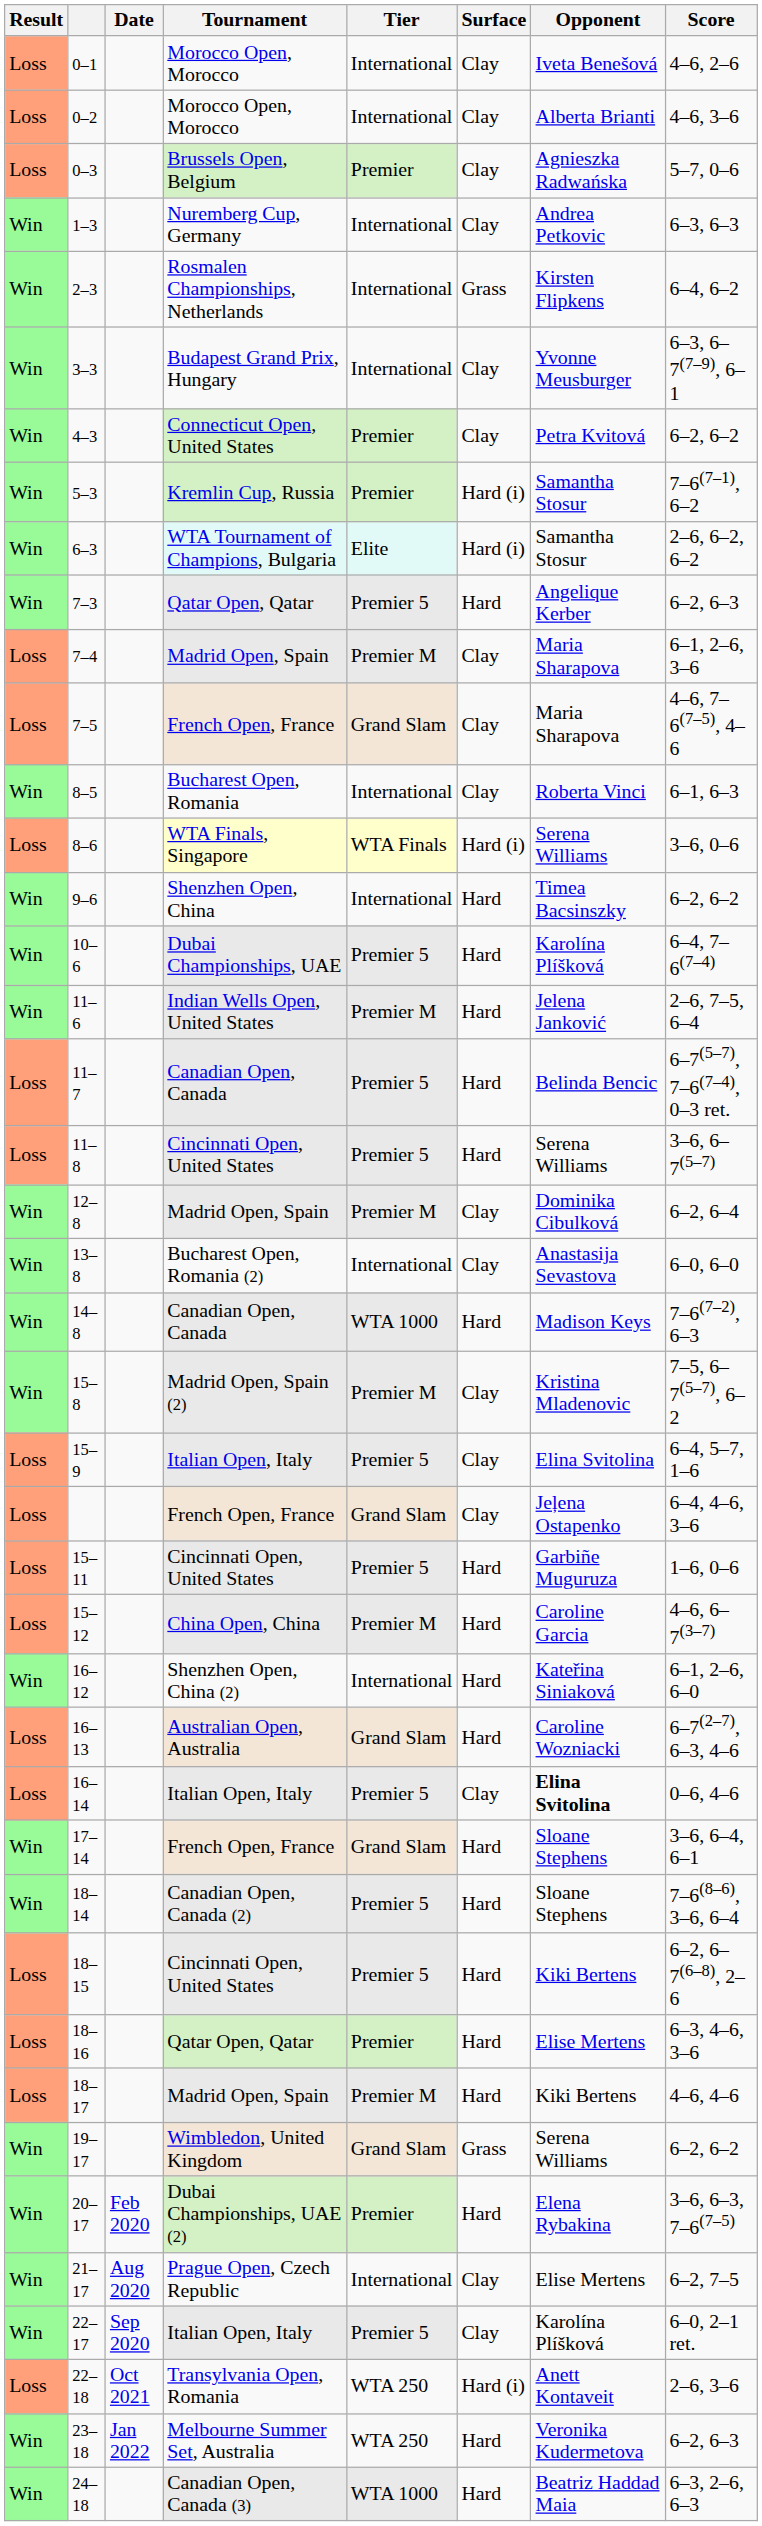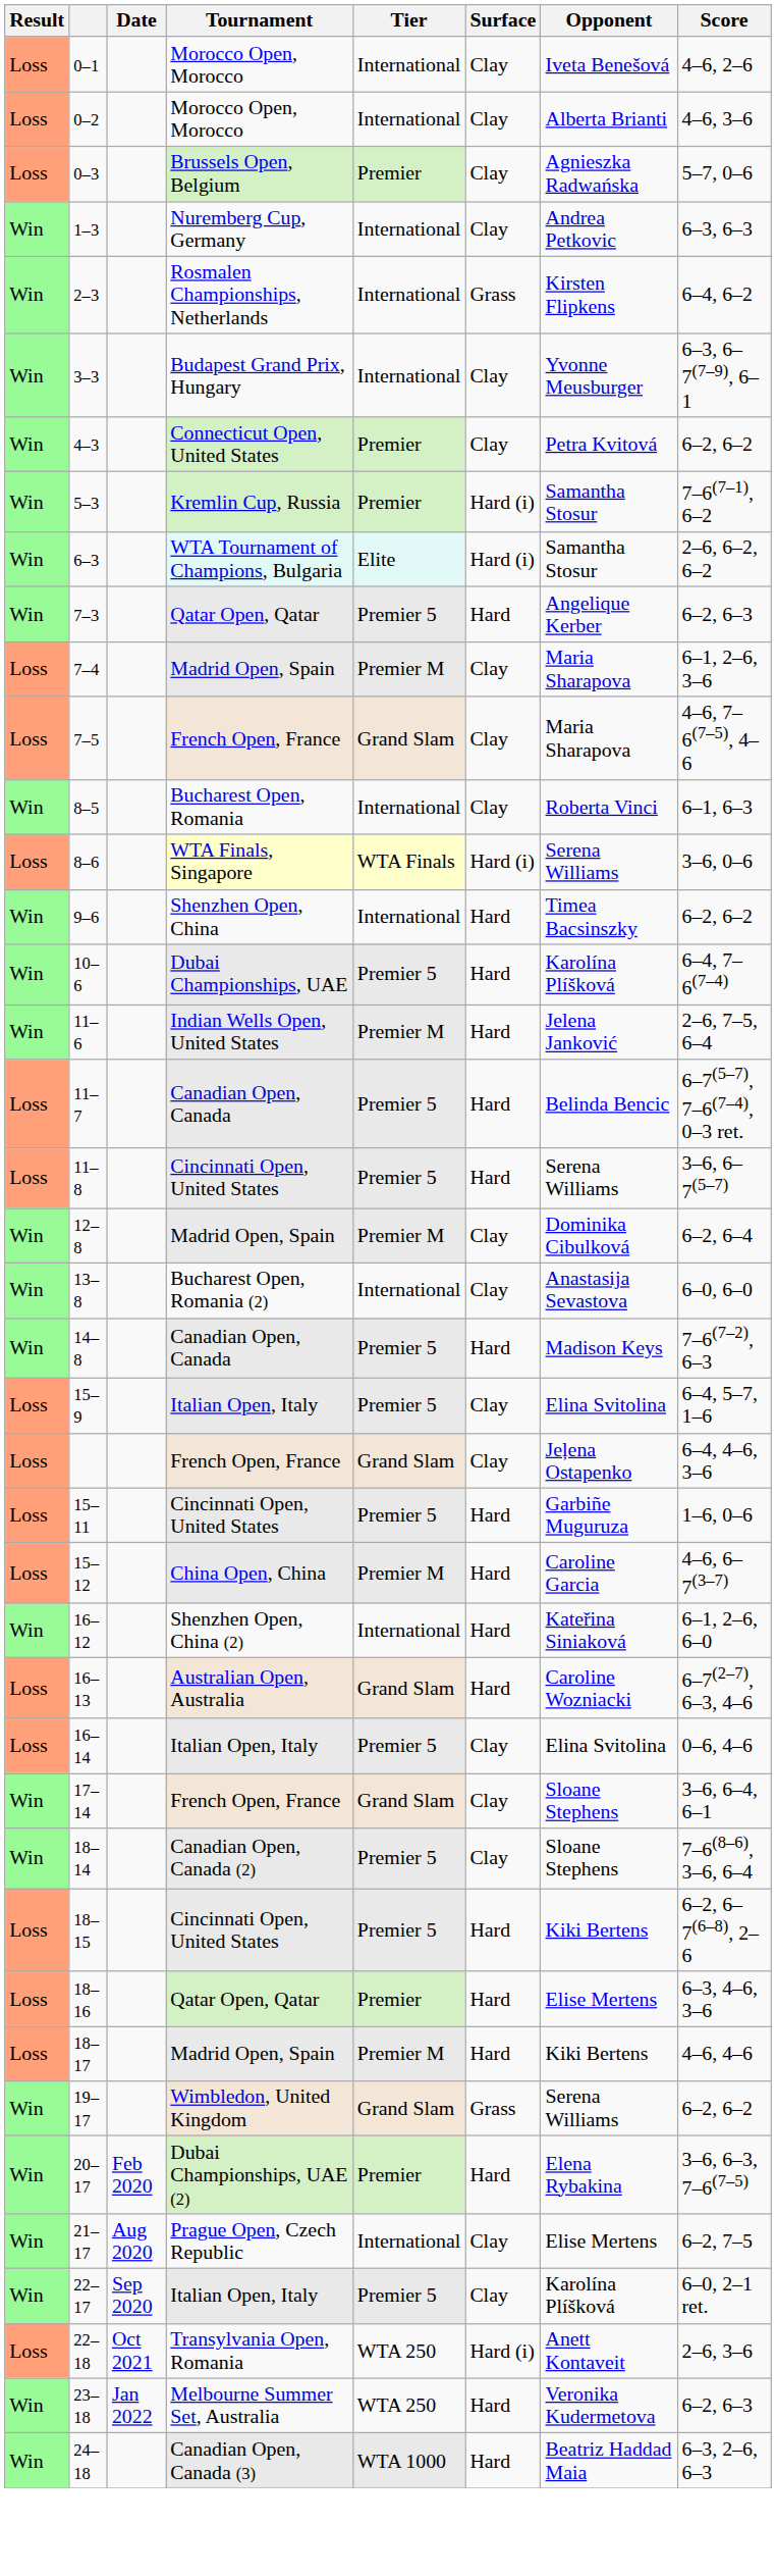 <table class="sortable wikitable">
 <tr>
 <th>Result</th>
 <th class="unsortable"></th>
 <th>Date</th>
 <th>Tournament</th>
 <th>Tier</th>
 <th>Surface</th>
 <th>Opponent</th>
 <th class="unsortable">Score</th>
 </tr>
 <tr>
 <td style="background:#ffa07a;">Loss</td>
 <td><small>0–1</small></td>
 <td><a href='#'></a></td>
 <td><a href='#'>Morocco Open</a>, Morocco</td>
 <td>International</td>
 <td>Clay</td>
 <td> <a href='#'>Iveta Benešová</a></td>
 <td>4–6, 2–6</td>
 </tr>
 <tr>
 <td style="background:#ffa07a;">Loss</td>
 <td><small>0–2</small></td>
 <td><a href='#'></a></td>
 <td>Morocco Open, Morocco</td>
 <td>International</td>
 <td>Clay</td>
 <td> <a href='#'>Alberta Brianti</a></td>
 <td>4–6, 3–6</td>
 </tr>
 <tr>
 <td style="background:#ffa07a;">Loss</td>
 <td><small>0–3</small></td>
 <td><a href='#'></a></td>
 <td style="background:#d4f1c5;"><a href='#'>Brussels Open</a>, Belgium</td>
 <td style="background:#d4f1c5;">Premier</td>
 <td>Clay</td>
 <td> <a href='#'>Agnieszka Radwańska</a></td>
 <td>5–7, 0–6</td>
 </tr>
 <tr>
 <td style="background:#98fb98;">Win</td>
 <td><small>1–3</small></td>
 <td><a href='#'></a></td>
 <td><a href='#'>Nuremberg Cup</a>, Germany</td>
 <td>International</td>
 <td>Clay</td>
 <td> <a href='#'>Andrea Petkovic</a></td>
 <td>6–3, 6–3</td>
 </tr>
 <tr>
 <td style="background:#98fb98;">Win</td>
 <td><small>2–3</small></td>
 <td><a href='#'></a></td>
 <td><a href='#'>Rosmalen Championships</a>, Netherlands</td>
 <td>International</td>
 <td>Grass</td>
 <td> <a href='#'>Kirsten Flipkens</a></td>
 <td>6–4, 6–2</td>
 </tr>
 <tr>
 <td style="background:#98fb98;">Win</td>
 <td><small>3–3</small></td>
 <td><a href='#'></a></td>
 <td><a href='#'>Budapest Grand Prix</a>, Hungary</td>
 <td>International</td>
 <td>Clay</td>
 <td> <a href='#'>Yvonne Meusburger</a></td>
 <td>6–3, 6–7<sup>(7–9)</sup>, 6–1</td>
 </tr>
 <tr>
 <td style="background:#98fb98;">Win</td>
 <td><small>4–3</small></td>
 <td><a href='#'></a></td>
 <td style="background:#d4f1c5;"><a href='#'>Connecticut Open</a>, United States</td>
 <td style="background:#d4f1c5;">Premier</td>
 <td>Clay</td>
 <td> <a href='#'>Petra Kvitová</a></td>
 <td>6–2, 6–2</td>
 </tr>
 <tr>
 <td style="background:#98fb98;">Win</td>
 <td><small>5–3</small></td>
 <td><a href='#'></a></td>
 <td style="background:#d4f1c5;"><a href='#'>Kremlin Cup</a>, Russia</td>
 <td style="background:#d4f1c5;">Premier</td>
 <td>Hard (i)</td>
 <td> <a href='#'>Samantha Stosur</a></td>
 <td>7–6<sup>(7–1)</sup>, 6–2</td>
 </tr>
 <tr>
 <td style="background:#98fb98;">Win</td>
 <td><small>6–3</small></td>
 <td><a href='#'></a></td>
 <td style="background:#e2faf7;"><a href='#'>WTA Tournament of Champions</a>, Bulgaria</td>
 <td style="background:#e2faf7;">Elite</td>
 <td>Hard (i)</td>
 <td> Samantha Stosur</td>
 <td>2–6, 6–2, 6–2</td>
 </tr>
 <tr>
 <td style="background:#98fb98;">Win</td>
 <td><small>7–3</small></td>
 <td><a href='#'></a></td>
 <td style="background:#e9e9e9;"><a href='#'>Qatar Open</a>, Qatar</td>
 <td style="background:#e9e9e9;">Premier 5</td>
 <td>Hard</td>
 <td> <a href='#'>Angelique Kerber</a></td>
 <td>6–2, 6–3</td>
 </tr>
 <tr>
 <td style="background:#ffa07a;">Loss</td>
 <td><small>7–4</small></td>
 <td><a href='#'></a></td>
 <td style="background:#e9e9e9;"><a href='#'>Madrid Open</a>, Spain</td>
 <td style="background:#e9e9e9;">Premier M</td>
 <td>Clay</td>
 <td> <a href='#'>Maria Sharapova</a></td>
 <td>6–1, 2–6, 3–6</td>
 </tr>
 <tr>
 <td style="background:#ffa07a;">Loss</td>
 <td><small>7–5</small></td>
 <td><a href='#'></a></td>
 <td style="background:#f3e6d7;"><a href='#'>French Open</a>, France</td>
 <td style="background:#f3e6d7;">Grand Slam</td>
 <td>Clay</td>
 <td> Maria Sharapova</td>
 <td>4–6, 7–6<sup>(7–5)</sup>, 4–6</td>
 </tr>
 <tr>
 <td style="background:#98fb98;">Win</td>
 <td><small>8–5</small></td>
 <td><a href='#'></a></td>
 <td><a href='#'>Bucharest Open</a>, Romania</td>
 <td>International</td>
 <td>Clay</td>
 <td> <a href='#'>Roberta Vinci</a></td>
 <td>6–1, 6–3</td>
 </tr>
 <tr>
 <td style="background:#ffa07a;">Loss</td>
 <td><small>8–6</small></td>
 <td><a href='#'></a></td>
 <td style="background:#ffc;"><a href='#'>WTA Finals</a>, Singapore</td>
 <td style="background:#ffc;">WTA Finals</td>
 <td>Hard (i)</td>
 <td> <a href='#'>Serena Williams</a></td>
 <td>3–6, 0–6</td>
 </tr>
 <tr>
 <td style="background:#98fb98;">Win</td>
 <td><small>9–6</small></td>
 <td><a href='#'></a></td>
 <td><a href='#'>Shenzhen Open</a>, China</td>
 <td>International</td>
 <td>Hard</td>
 <td> <a href='#'>Timea Bacsinszky</a></td>
 <td>6–2, 6–2</td>
 </tr>
 <tr>
 <td style="background:#98fb98;">Win</td>
 <td><small>10–6</small></td>
 <td><a href='#'></a></td>
 <td style="background:#e9e9e9;"><a href='#'>Dubai Championships</a>, UAE</td>
 <td style="background:#e9e9e9;">Premier 5</td>
 <td>Hard</td>
 <td> <a href='#'>Karolína Plíšková</a></td>
 <td>6–4, 7–6<sup>(7–4)</sup></td>
 </tr>
 <tr>
 <td style="background:#98fb98;">Win</td>
 <td><small>11–6</small></td>
 <td><a href='#'></a></td>
 <td style="background:#e9e9e9;"><a href='#'>Indian Wells Open</a>, United States</td>
 <td style="background:#e9e9e9;">Premier M</td>
 <td>Hard</td>
 <td> <a href='#'>Jelena Janković</a></td>
 <td>2–6, 7–5, 6–4</td>
 </tr>
 <tr>
 <td style="background:#ffa07a;">Loss</td>
 <td><small>11–7</small></td>
 <td><a href='#'></a></td>
 <td style="background:#e9e9e9;"><a href='#'>Canadian Open</a>, Canada</td>
 <td style="background:#e9e9e9;">Premier 5</td>
 <td>Hard</td>
 <td> <a href='#'>Belinda Bencic</a></td>
 <td>6–7<sup>(5–7)</sup>, 7–6<sup>(7–4)</sup>, 0–3 ret.</td>
 </tr>
 <tr>
 <td style="background:#ffa07a;">Loss</td>
 <td><small>11–8</small></td>
 <td><a href='#'></a></td>
 <td style="background:#e9e9e9;"><a href='#'>Cincinnati Open</a>, United States</td>
 <td style="background:#e9e9e9;">Premier 5</td>
 <td>Hard</td>
 <td> Serena Williams</td>
 <td>3–6, 6–7<sup>(5–7)</sup></td>
 </tr>
 <tr>
 <td style="background:#98fb98;">Win</td>
 <td><small>12–8</small></td>
 <td><a href='#'></a></td>
 <td style="background:#e9e9e9;">Madrid Open, Spain</td>
 <td style="background:#e9e9e9;">Premier M</td>
 <td>Clay</td>
 <td> <a href='#'>Dominika Cibulková</a></td>
 <td>6–2, 6–4</td>
 </tr>
 <tr>
 <td style="background:#98fb98;">Win</td>
 <td><small>13–8</small></td>
 <td><a href='#'></a></td>
 <td>Bucharest Open, Romania <small>(2)</small></td>
 <td>International</td>
 <td>Clay</td>
 <td> <a href='#'>Anastasija Sevastova</a></td>
 <td>6–0, 6–0</td>
 </tr>
 <tr>
 <td style="background:#98fb98;">Win</td>
 <td><small>14–8</small></td>
 <td><a href='#'></a></td>
 <td style="background:#e9e9e9;">Canadian Open, Canada</td>
-<td style="background:#e9e9e9;">WTA 1000</td>
+<td style="background:#e9e9e9;">Premier 5</td>
 <td>Hard</td>
 <td> <a href='#'>Madison Keys</a></td>
 <td>7–6<sup>(7–2)</sup>, 6–3</td>
-</tr>
-<tr>
-<td style="background:#98fb98;">Win</td>
-<td><small>15–8</small></td>
-<td><a href='#'></a></td>
-<td style="background:#e9e9e9;">Madrid Open, Spain <small>(2)</small></td>
-<td style="background:#e9e9e9;">Premier M</td>
-<td>Clay</td>
-<td> <a href='#'>Kristina Mladenovic</a></td>
-<td>7–5, 6–7<sup>(5–7)</sup>, 6–2</td>
 </tr>
 <tr>
 <td style="background:#ffa07a;">Loss</td>
 <td><small>15–9</small></td>
 <td><a href='#'></a></td>
 <td style="background:#e9e9e9;"><a href='#'>Italian Open</a>, Italy</td>
 <td style="background:#e9e9e9;">Premier 5</td>
 <td>Clay</td>
 <td> <a href='#'>Elina Svitolina</a></td>
 <td>6–4, 5–7, 1–6</td>
 </tr>
 <tr>
 <td style="background:#ffa07a;">Loss</td>
 <td><small></small></td>
 <td><a href='#'></a></td>
 <td style="background:#f3e6d7;">French Open, France</td>
 <td style="background:#f3e6d7;">Grand Slam</td>
 <td>Clay</td>
 <td> <a href='#'>Jeļena Ostapenko</a></td>
 <td>6–4, 4–6, 3–6</td>
 </tr>
 <tr>
 <td style="background:#ffa07a;">Loss</td>
 <td><small>15–11</small></td>
 <td><a href='#'></a></td>
 <td style="background:#e9e9e9;">Cincinnati Open, United States</td>
 <td style="background:#e9e9e9;">Premier 5</td>
 <td>Hard</td>
 <td> <a href='#'>Garbiñe Muguruza</a></td>
 <td>1–6, 0–6</td>
 </tr>
 <tr>
 <td style="background:#ffa07a;">Loss</td>
 <td><small>15–12</small></td>
 <td><a href='#'></a></td>
 <td style="background:#e9e9e9;"><a href='#'>China Open</a>, China</td>
 <td style="background:#e9e9e9;">Premier M</td>
 <td>Hard</td>
 <td> <a href='#'>Caroline Garcia</a></td>
 <td>4–6, 6–7<sup>(3–7)</sup></td>
 </tr>
 <tr>
 <td style="background:#98fb98;">Win</td>
 <td><small>16–12</small></td>
 <td><a href='#'></a></td>
 <td>Shenzhen Open, China <small>(2)</small></td>
 <td>International</td>
 <td>Hard</td>
 <td> <a href='#'>Kateřina Siniaková</a></td>
 <td>6–1, 2–6, 6–0</td>
 </tr>
 <tr>
 <td style="background:#ffa07a;">Loss</td>
 <td><small>16–13</small></td>
 <td><a href='#'></a></td>
 <td style="background:#f3e6d7;"><a href='#'>Australian Open</a>, Australia</td>
 <td style="background:#f3e6d7;">Grand Slam</td>
 <td>Hard</td>
 <td> <a href='#'>Caroline Wozniacki</a></td>
 <td>6–7<sup>(2–7)</sup>, 6–3, 4–6</td>
 </tr>
 <tr>
 <td style="background:#ffa07a;">Loss</td>
 <td><small>16–14</small></td>
 <td><a href='#'></a></td>
 <td style="background:#e9e9e9;">Italian Open, Italy</td>
 <td style="background:#e9e9e9;">Premier 5</td>
 <td>Clay</td>
-<td><strong> Elina Svitolina</strong></td>
+<td> Elina Svitolina</td>
 <td>0–6, 4–6</td>
 </tr>
 <tr>
 <td style="background:#98fb98;">Win</td>
 <td><small>17–14</small></td>
 <td><a href='#'></a></td>
 <td style="background:#f3e6d7;">French Open, France</td>
 <td style="background:#f3e6d7;">Grand Slam</td>
-<td>Hard</td>
+<td>Clay</td>
 <td> <a href='#'>Sloane Stephens</a></td>
 <td>3–6, 6–4, 6–1</td>
 </tr>
 <tr>
 <td style="background:#98fb98;">Win</td>
 <td><small>18–14</small></td>
 <td><a href='#'></a></td>
 <td style="background:#e9e9e9;">Canadian Open, Canada <small>(2)</small></td>
 <td style="background:#e9e9e9;">Premier 5</td>
-<td>Hard</td>
+<td>Clay</td>
 <td> Sloane Stephens</td>
 <td>7–6<sup>(8–6)</sup>, 3–6, 6–4</td>
 </tr>
 <tr>
 <td style="background:#ffa07a;">Loss</td>
 <td><small>18–15</small></td>
 <td><a href='#'></a></td>
 <td style="background:#e9e9e9;">Cincinnati Open, United States</td>
 <td style="background:#e9e9e9;">Premier 5</td>
 <td>Hard</td>
 <td> <a href='#'>Kiki Bertens</a></td>
 <td>6–2, 6–7<sup>(6–8)</sup>, 2–6</td>
 </tr>
 <tr>
 <td style="background:#ffa07a;">Loss</td>
 <td><small>18–16</small></td>
 <td><a href='#'></a></td>
 <td style="background:#d4f1c5;">Qatar Open, Qatar</td>
 <td style="background:#d4f1c5;">Premier</td>
 <td>Hard</td>
 <td> <a href='#'>Elise Mertens</a></td>
 <td>6–3, 4–6, 3–6</td>
 </tr>
 <tr>
 <td bgcolor=FFA07A>Loss</td>
 <td><small>18–17</small></td>
 <td><a href='#'></a></td>
 <td style="background:#e9e9e9;">Madrid Open, Spain</td>
 <td style="background:#e9e9e9;">Premier M</td>
 <td>Hard</td>
 <td> Kiki Bertens</td>
 <td>4–6, 4–6</td>
 </tr>
 <tr>
 <td style="background:#98fb98;">Win</td>
 <td><small>19–17</small></td>
 <td><a href='#'></a></td>
 <td style="background:#f3e6d7;"><a href='#'>Wimbledon</a>, United Kingdom</td>
 <td style="background:#f3e6d7;">Grand Slam</td>
 <td>Grass</td>
 <td> Serena Williams</td>
 <td>6–2, 6–2</td>
 </tr>
 <tr>
 <td style="background:#98fb98;">Win</td>
 <td><small>20–17</small></td>
 <td><a href='#'>Feb 2020</a></td>
 <td style="background:#d4f1c5;">Dubai Championships, UAE <small>(2)</small></td>
 <td style="background:#d4f1c5;">Premier</td>
 <td>Hard</td>
 <td> <a href='#'>Elena Rybakina</a></td>
 <td>3–6, 6–3, 7–6<sup>(7–5)</sup></td>
 </tr>
 <tr>
 <td style="background:#98fb98;">Win</td>
 <td><small>21–17</small></td>
 <td><a href='#'>Aug 2020</a></td>
 <td><a href='#'>Prague Open</a>, Czech Republic</td>
 <td>International</td>
 <td>Clay</td>
 <td> Elise Mertens</td>
 <td>6–2, 7–5</td>
 </tr>
 <tr>
 <td style="background:#98fb98;">Win</td>
 <td><small>22–17</small></td>
 <td><a href='#'>Sep 2020</a></td>
 <td style="background:#e9e9e9;">Italian Open, Italy</td>
 <td style="background:#e9e9e9;">Premier 5</td>
 <td>Clay</td>
 <td> Karolína Plíšková</td>
 <td>6–0, 2–1 ret.</td>
 </tr>
 <tr>
 <td bgcolor=FFA07A>Loss</td>
 <td><small>22–18</small></td>
 <td><a href='#'>Oct 2021</a></td>
 <td><a href='#'>Transylvania Open</a>, Romania</td>
 <td>WTA 250</td>
 <td>Hard (i)</td>
 <td> <a href='#'>Anett Kontaveit</a></td>
 <td>2–6, 3–6</td>
 </tr>
 <tr>
 <td bgcolor=98FB98>Win</td>
 <td><small>23–18</small></td>
 <td><a href='#'>Jan 2022</a></td>
 <td><a href='#'>Melbourne Summer Set</a>, Australia</td>
 <td>WTA 250</td>
 <td>Hard</td>
 <td> <a href='#'>Veronika Kudermetova</a></td>
 <td>6–2, 6–3</td>
 </tr>
 <tr>
 <td style="background:#98fb98;">Win</td>
 <td><small>24–18</small></td>
 <td><a href='#'></a></td>
 <td style="background:#e9e9e9;">Canadian Open, Canada <small>(3)</small></td>
 <td style="background:#e9e9e9;">WTA 1000</td>
 <td>Hard</td>
 <td> <a href='#'>Beatriz Haddad Maia</a></td>
 <td>6–3, 2–6, 6–3</td>
 </tr>
 </table>
